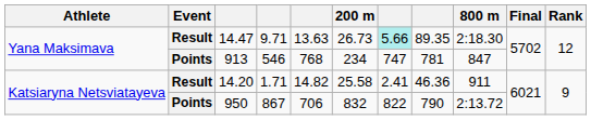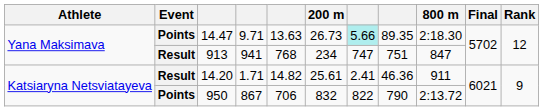 <table class="wikitable" style="font-size:90%;">
 <tr>
 <th>Athlete</th>
 <th>Event</th>
 <th></th>
 <th></th>
 <th></th>
 <th>200 m</th>
 <th></th>
 <th></th>
 <th>800 m</th>
 <th>Final</th>
 <th>Rank</th>
 </tr>
 <tr align=center>
 <td style="text-align:left;" rowspan="2"><a href='#'>Yana Maksimava</a></td>
-<th style="font-size:95%">Result</th>
+<th style="font-size:95%">Points</th>
 <td>14.47</td>
 <td>9.71</td>
 <td>13.63</td>
 <td>26.73</td>
 <td style="background: paleturquoise;">5.66</td>
 <td>89.35</td>
 <td>2:18.30</td>
 <td rowspan="2">5702</td>
 <td rowspan="2">12</td>
 </tr>
 <tr align=center>
-<th style="font-size:95%">Points</th>
+<th style="font-size:95%">Result</th>
 <td>913</td>
-<td>546</td>
+<td>941</td>
 <td>768</td>
 <td>234</td>
 <td>747</td>
-<td>781</td>
+<td>751</td>
 <td>847</td>
 </tr>
 <tr align=center>
 <td style="text-align:left;" rowspan="2"><a href='#'>Katsiaryna Netsviatayeva</a></td>
 <th style="font-size:95%">Result</th>
 <td>14.20</td>
 <td>1.71</td>
 <td>14.82</td>
-<td>25.58</td>
+<td>25.61</td>
 <td>2.41</td>
 <td>46.36 <strong></strong></td>
 <td>911</td>
 <td rowspan="2">6021 <strong></strong></td>
 <td rowspan="2">9</td>
 </tr>
 <tr align=center>
 <th style="font-size:95%">Points</th>
 <td>950</td>
 <td>867</td>
 <td>706</td>
 <td>832</td>
 <td>822</td>
 <td>790</td>
 <td>2:13.72</td>
 </tr>
 </table>
